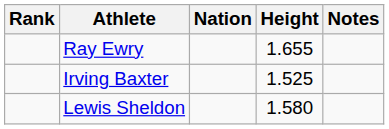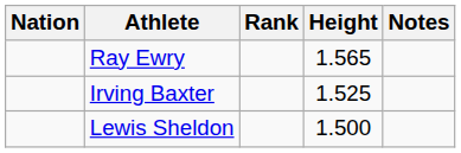 <table class="wikitable sortable" style="text-align:center">
 <tr>
+<th>Nation</th>
+<th>Athlete</th>
 <th>Rank</th>
-<th>Athlete</th>
-<th>Nation</th>
 <th>Height</th>
 <th>Notes</th>
 </tr>
 <tr>
+<td align=left></td>
+<td align=left><a href='#'>Ray Ewry</a></td>
 <td></td>
-<td align=left><a href='#'>Ray Ewry</a></td>
-<td align=left></td>
-<td>1.655</td>
+<td>1.565</td>
 <td></td>
 </tr>
 <tr>
+<td align=left></td>
+<td align=left><a href='#'>Irving Baxter</a></td>
 <td></td>
-<td align=left><a href='#'>Irving Baxter</a></td>
-<td align=left></td>
 <td>1.525</td>
 <td></td>
 </tr>
 <tr>
+<td align=left></td>
+<td align=left><a href='#'>Lewis Sheldon</a></td>
 <td></td>
-<td align=left><a href='#'>Lewis Sheldon</a></td>
-<td align=left></td>
-<td>1.580</td>
+<td>1.500</td>
 <td></td>
 </tr>
 </table>
